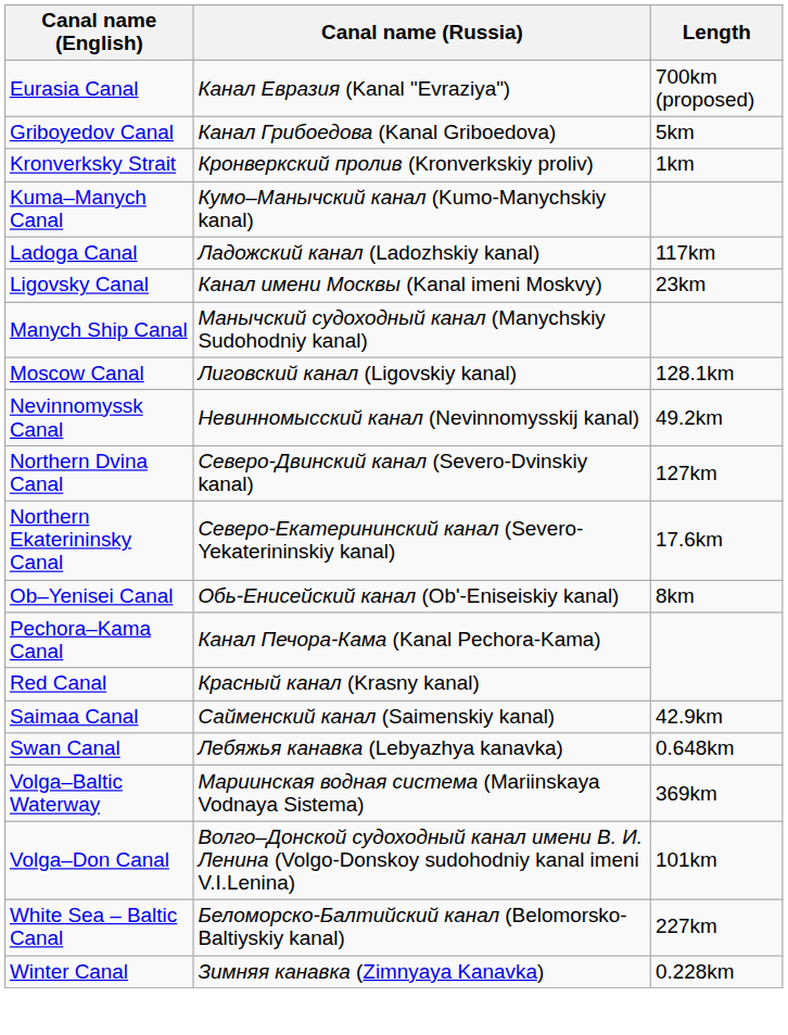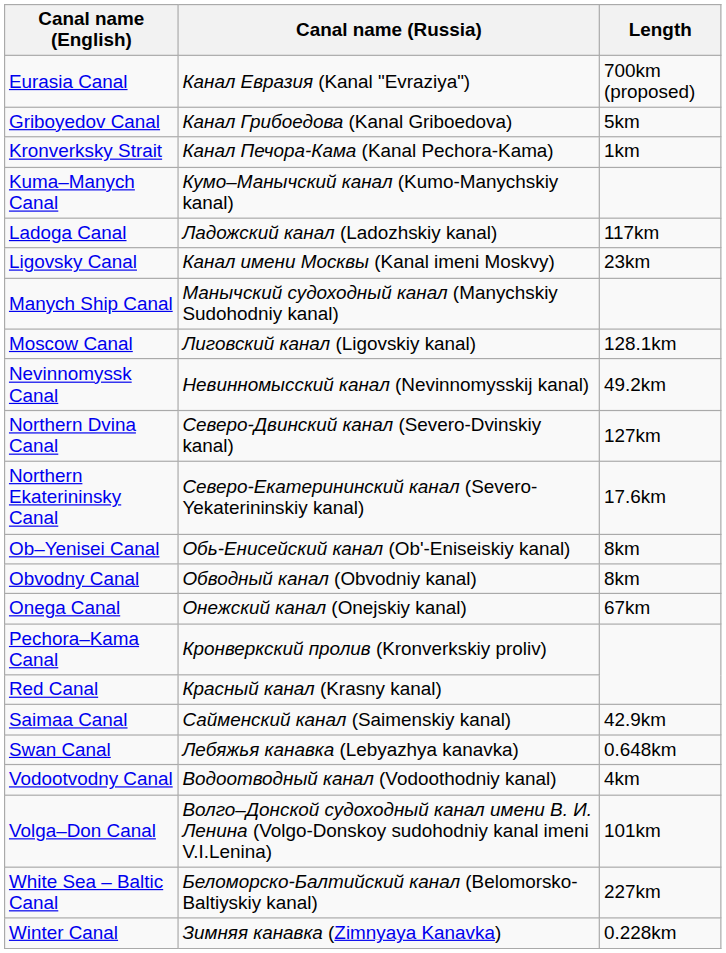 <table class="wikitable sortable" valign="top">
 <tr>
 <th>Canal name (English)</th>
 <th>Canal name (Russia)</th>
 <th>Length</th>
 </tr>
 <tr>
 <td><a href='#'>Eurasia Canal</a></td>
 <td><em>Канал Евразия</em> (Kanal "Evraziya")</td>
 <td>700km (proposed)</td>
 </tr>
 <tr>
 <td><a href='#'>Griboyedov Canal</a></td>
 <td><em>Канал Грибоедова</em> (Kanal Griboedova)</td>
 <td>5km</td>
 </tr>
 <tr>
 <td><a href='#'>Kronverksky Strait</a></td>
-<td><em>Кронверкский пролив</em> (Kronverkskiy proliv)</td>
+<td><em>Канал Печора-Кама</em> (Kanal Pechora-Kama)</td>
 <td>1km</td>
 </tr>
 <tr>
 <td><a href='#'>Kuma–Manych Canal</a></td>
 <td><em>Кумо–Манычский канал</em> (Kumo-Manychskiy kanal)</td>
 </tr>
 <tr>
 <td><a href='#'>Ladoga Canal</a></td>
 <td><em>Лaдожский канал</em> (Ladozhskiy kanal)</td>
 <td>117km</td>
 </tr>
 <tr>
 <td><a href='#'>Ligovsky Canal</a></td>
 <td><em>Канал имени Москвы</em> (Kanal imeni Moskvy)</td>
 <td>23km</td>
 </tr>
 <tr>
 <td><a href='#'>Manych Ship Canal</a></td>
 <td><em>Манычский судоходный канал</em> (Manychskiy Sudohodniy kanal)</td>
 </tr>
 <tr>
 <td><a href='#'>Moscow Canal</a></td>
 <td><em>Лиговский канал</em> (Ligovskiy kanal)</td>
 <td>128.1km</td>
 </tr>
 <tr>
 <td><a href='#'>Nevinnomyssk Canal</a></td>
 <td><em>Невинномысский канал</em> (Nevinnomysskij kanal)</td>
 <td>49.2km</td>
 </tr>
 <tr>
 <td><a href='#'>Northern Dvina Canal</a></td>
 <td><em>Cеверо-Двинский канал</em> (Severo-Dvinskiy kanal)</td>
 <td>127km</td>
 </tr>
 <tr>
 <td><a href='#'>Northern Ekaterininsky Canal</a></td>
 <td><em>Cеверо-Екатерининский канал</em> (Severo-Yekaterininskiy kanal)</td>
 <td>17.6km</td>
 </tr>
 <tr>
 <td><a href='#'>Ob–Yenisei Canal</a></td>
 <td><em>Обь-Енисейский канал</em> (Ob'-Eniseiskiy kanal)</td>
 <td>8km</td>
 </tr>
 <tr>
+<td><a href='#'>Obvodny Canal</a></td>
+<td><em>Обводный канал</em> (Obvodniy kanal)</td>
+<td>8km</td>
+</tr>
+<tr>
+<td><a href='#'>Onega Canal</a></td>
+<td><em>Онежский канал</em> (Onejskiy kanal)</td>
+<td>67km</td>
+</tr>
+<tr>
 <td><a href='#'>Pechora–Kama Canal</a></td>
-<td><em>Канал Печора-Кама</em> (Kanal Pechora-Kama)</td>
+<td><em>Кронверкский пролив</em> (Kronverkskiy proliv)</td>
 </tr>
 <tr>
 <td><a href='#'>Red Canal</a></td>
 <td><em>Красный канал</em> (Krasny kanal)</td>
 </tr>
 <tr>
 <td><a href='#'>Saimaa Canal</a></td>
 <td><em>Сайменский канал</em> (Saimenskiy kanal)</td>
 <td>42.9km</td>
 </tr>
 <tr>
 <td><a href='#'>Swan Canal</a></td>
 <td><em>Лебяжья канавка</em> (Lebyazhya kanavka)</td>
 <td>0.648km</td>
 </tr>
 <tr>
-<td><a href='#'>Volga–Baltic Waterway</a></td>
-<td><em>Мариинская водная система</em> (Mariinskaya Vodnaya Sistema)</td>
-<td>369km</td>
+<td><a href='#'>Vodootvodny Canal</a></td>
+<td><em>Водоотводный канал</em> (Vodoothodniy kanal)</td>
+<td>4km</td>
 </tr>
 <tr>
 <td><a href='#'>Volga–Don Canal</a></td>
 <td><em>Волго–Донской судоходный канал имени В. И. Ленина</em> (Volgo-Donskoy sudohodniy kanal imeni V.I.Lenina)</td>
 <td>101km</td>
 </tr>
 <tr>
 <td><a href='#'>White Sea – Baltic Canal</a></td>
 <td><em>Беломорско-Балтийский канал</em> (Belomorsko-Baltiyskiy kanal)</td>
 <td>227km</td>
 </tr>
 <tr>
 <td><a href='#'>Winter Canal</a></td>
 <td><em>Зимняя канавка</em> (<a href='#'>Zimnyaya Kanavka</a>)</td>
 <td>0.228km</td>
 </tr>
 </table>
